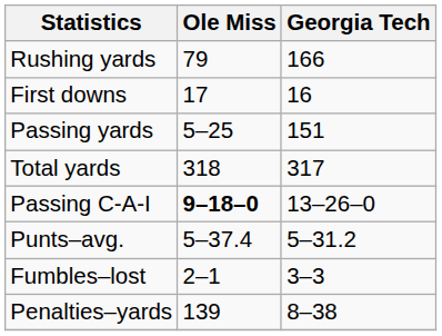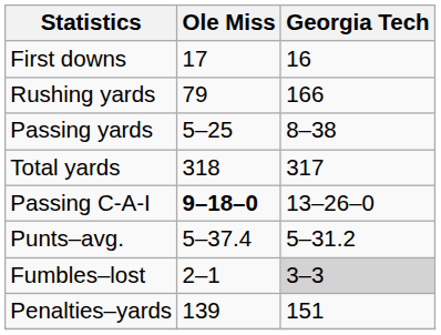 <table class="wikitable">
 <tr>
 <th>Statistics</th>
 <th>Ole Miss</th>
 <th>Georgia Tech</th>
 </tr>
 <tr>
+<td>First downs</td>
+<td>17</td>
+<td>16</td>
+</tr>
+<tr>
 <td>Rushing yards</td>
 <td>79</td>
 <td>166</td>
 </tr>
 <tr>
-<td>First downs</td>
-<td>17</td>
-<td>16</td>
-</tr>
-<tr>
 <td>Passing yards</td>
 <td>5–25</td>
-<td>151</td>
+<td>8–38</td>
 </tr>
 <tr>
 <td>Total yards</td>
 <td>318</td>
 <td>317</td>
 </tr>
 <tr>
 <td>Passing C-A-I</td>
 <td><strong>9–18–0</strong></td>
 <td>13–26–0</td>
 </tr>
 <tr>
 <td>Punts–avg.</td>
 <td>5–37.4</td>
 <td>5–31.2</td>
 </tr>
 <tr>
 <td>Fumbles–lost</td>
 <td>2–1</td>
-<td>3–3</td>
+<td style="background: lightgrey;">3–3</td>
 </tr>
 <tr>
 <td>Penalties–yards</td>
 <td>139</td>
-<td>8–38</td>
+<td>151</td>
 </tr>
 <tr>
 </tr>
 </table>
